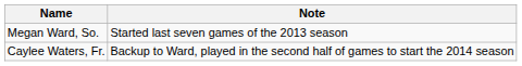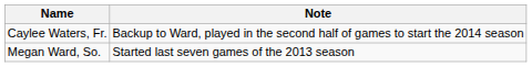 <table class="wikitable">
 <tr>
 <th>Name</th>
 <th>Note</th>
 </tr>
 <tr>
+<td>Caylee Waters, Fr.</td>
+<td>Backup to Ward, played in the second half of games to start the 2014 season</td>
+</tr>
+<tr>
 <td>Megan Ward, So.</td>
 <td>Started last seven games of the 2013 season</td>
 </tr>
-<tr>
-<td>Caylee Waters, Fr.</td>
-<td>Backup to Ward, played in the second half of games to start the 2014 season</td>
-</tr>
 </table>
